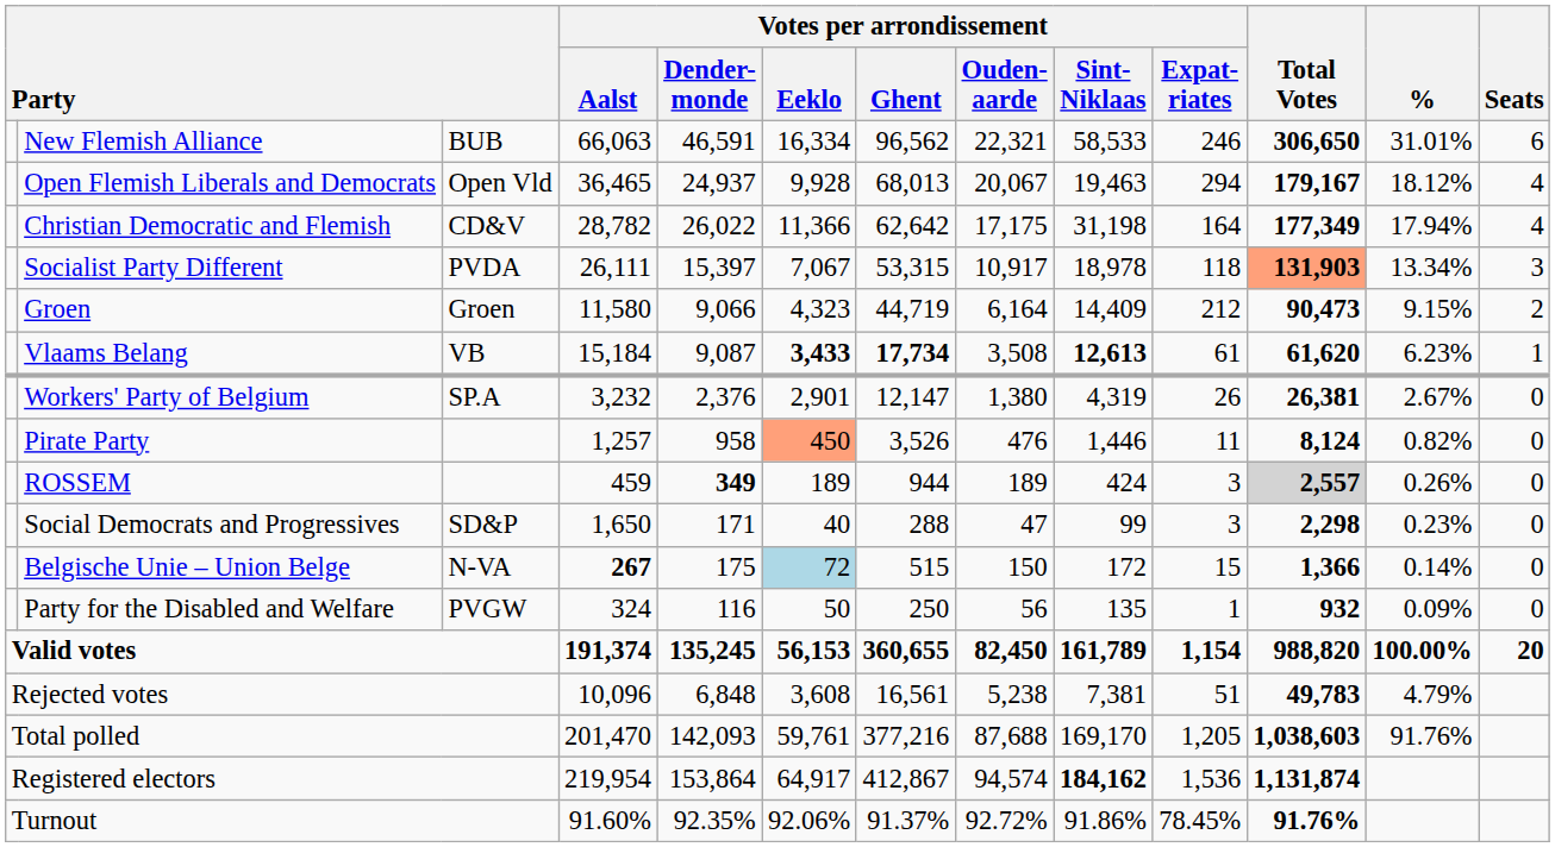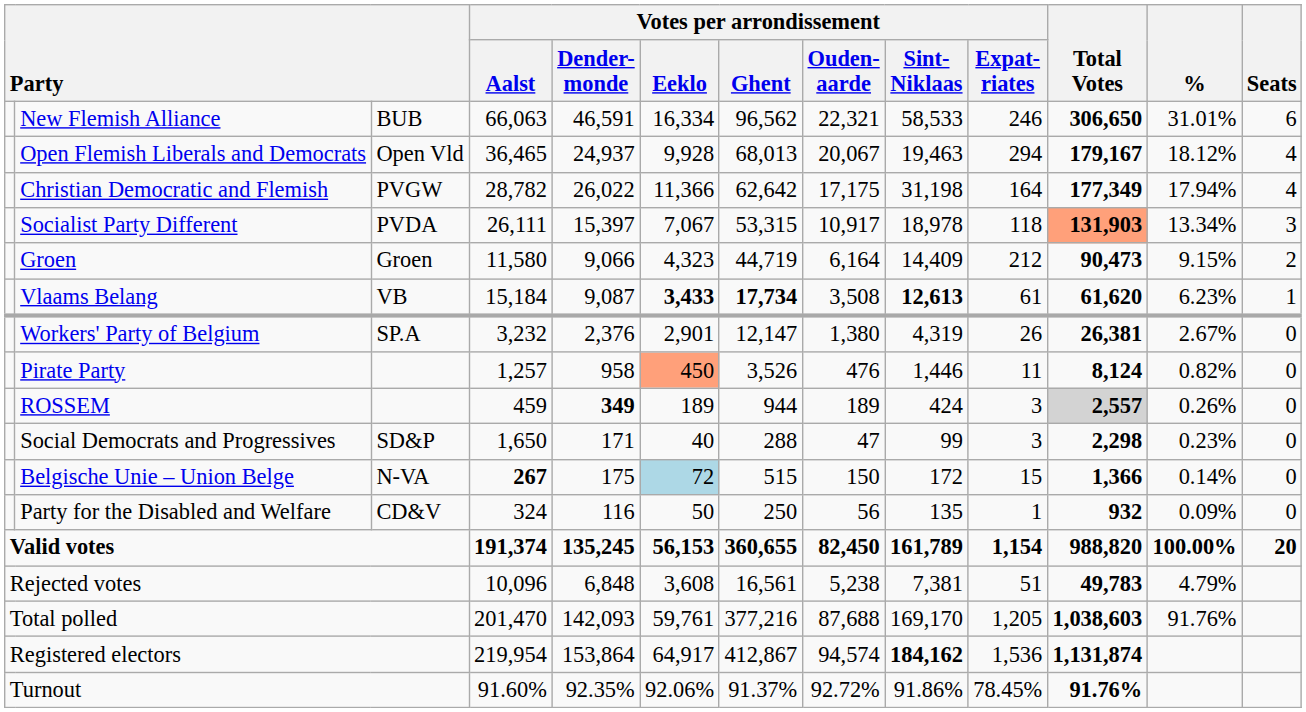 <table class="wikitable" border="1" style="text-align:right;">
 <tr>
 <th style="text-align:left;" valign=bottom rowspan=2 colspan=3>Party</th>
 <th colspan=7>Votes per arrondissement</th>
 <th align=center valign=bottom rowspan=2 width="50">Total Votes</th>
 <th align=center valign=bottom rowspan=2 width="50">%</th>
 <th align=center valign=bottom rowspan=2>Seats</th>
 </tr>
 <tr>
 <th align=center valign=bottom width="50"><a href='#'>Aalst</a></th>
 <th align=center valign=bottom width="60"><a href='#'>Dender- monde</a></th>
 <th align=center valign=bottom width="50"><a href='#'>Eeklo</a></th>
 <th align=center valign=bottom width="50"><a href='#'>Ghent</a></th>
 <th align=center valign=bottom width="50"><a href='#'>Ouden- aarde</a></th>
 <th align=center valign=bottom width="50"><a href='#'>Sint-<br>Niklaas</a></th>
 <th align=center valign=bottom width="50"><a href='#'>Expat- riates</a></th>
 </tr>
 <tr>
 <td></td>
 <td align=left><a href='#'>New Flemish Alliance</a></td>
 <td align=left>BUB</td>
 <td>66,063</td>
 <td>46,591</td>
 <td>16,334</td>
 <td>96,562</td>
 <td>22,321</td>
 <td>58,533</td>
 <td>246</td>
 <td><strong>306,650</strong></td>
 <td>31.01%</td>
 <td>6</td>
 </tr>
 <tr>
 <td></td>
 <td align=left style="white-space: nowrap;"><a href='#'>Open Flemish Liberals and Democrats</a></td>
 <td align=left style="white-space: nowrap;">Open Vld</td>
 <td>36,465</td>
 <td>24,937</td>
 <td>9,928</td>
 <td>68,013</td>
 <td>20,067</td>
 <td>19,463</td>
 <td>294</td>
 <td><strong>179,167</strong></td>
 <td>18.12%</td>
 <td>4</td>
 </tr>
 <tr>
 <td></td>
 <td align=left><a href='#'>Christian Democratic and Flemish</a></td>
-<td align=left>CD&V</td>
+<td align=left>PVGW</td>
 <td>28,782</td>
 <td>26,022</td>
 <td>11,366</td>
 <td>62,642</td>
 <td>17,175</td>
 <td>31,198</td>
 <td>164</td>
 <td><strong>177,349</strong></td>
 <td>17.94%</td>
 <td>4</td>
 </tr>
 <tr>
 <td></td>
 <td align=left><a href='#'>Socialist Party Different</a></td>
 <td align=left>PVDA</td>
 <td>26,111</td>
 <td>15,397</td>
 <td>7,067</td>
 <td>53,315</td>
 <td>10,917</td>
 <td>18,978</td>
 <td>118</td>
 <td style="background: lightsalmon;"><strong>131,903</strong></td>
 <td>13.34%</td>
 <td>3</td>
 </tr>
 <tr>
 <td></td>
 <td align=left><a href='#'>Groen</a></td>
 <td align=left>Groen</td>
 <td>11,580</td>
 <td>9,066</td>
 <td>4,323</td>
 <td>44,719</td>
 <td>6,164</td>
 <td>14,409</td>
 <td>212</td>
 <td><strong>90,473</strong></td>
 <td>9.15%</td>
 <td>2</td>
 </tr>
 <tr>
 <td></td>
 <td align=left><a href='#'>Vlaams Belang</a></td>
 <td align=left>VB</td>
 <td>15,184</td>
 <td>9,087</td>
 <td><strong>3,433</strong></td>
 <td><strong>17,734</strong></td>
 <td>3,508</td>
 <td><strong>12,613</strong></td>
 <td>61</td>
 <td><strong>61,620</strong></td>
 <td>6.23%</td>
 <td>1</td>
 </tr>
 <tr style="border-top:3px solid darkgray;">
 <td></td>
 <td align=left><a href='#'>Workers' Party of Belgium</a></td>
 <td align=left>SP.A</td>
 <td>3,232</td>
 <td>2,376</td>
 <td>2,901</td>
 <td>12,147</td>
 <td>1,380</td>
 <td>4,319</td>
 <td>26</td>
 <td><strong>26,381</strong></td>
 <td>2.67%</td>
 <td>0</td>
 </tr>
 <tr>
 <td></td>
 <td align=left><a href='#'>Pirate Party</a></td>
 <td align=left></td>
 <td>1,257</td>
 <td>958</td>
 <td style="background: lightsalmon;">450</td>
 <td>3,526</td>
 <td>476</td>
 <td>1,446</td>
 <td>11</td>
 <td><strong>8,124</strong></td>
 <td>0.82%</td>
 <td>0</td>
 </tr>
 <tr>
 <td></td>
 <td align=left><a href='#'>ROSSEM</a></td>
 <td align=left></td>
 <td>459</td>
 <td><strong>349</strong></td>
 <td>189</td>
 <td>944</td>
 <td>189</td>
 <td>424</td>
 <td>3</td>
 <td style="background: lightgrey;"><strong>2,557</strong></td>
 <td>0.26%</td>
 <td>0</td>
 </tr>
 <tr>
 <td></td>
 <td align=left>Social Democrats and Progressives</td>
 <td align=left>SD&P</td>
 <td>1,650</td>
 <td>171</td>
 <td>40</td>
 <td>288</td>
 <td>47</td>
 <td>99</td>
 <td>3</td>
 <td><strong>2,298</strong></td>
 <td>0.23%</td>
 <td>0</td>
 </tr>
 <tr>
 <td></td>
 <td align=left><a href='#'>Belgische Unie – Union Belge</a></td>
 <td align=left>N-VA</td>
 <td><strong>267</strong></td>
 <td>175</td>
 <td style="background: lightblue;">72</td>
 <td>515</td>
 <td>150</td>
 <td>172</td>
 <td>15</td>
 <td><strong>1,366</strong></td>
 <td>0.14%</td>
 <td>0</td>
 </tr>
 <tr>
 <td></td>
 <td align=left>Party for the Disabled and Welfare</td>
-<td align=left>PVGW</td>
+<td align=left>CD&V</td>
 <td>324</td>
 <td>116</td>
 <td>50</td>
 <td>250</td>
 <td>56</td>
 <td>135</td>
 <td>1</td>
 <td><strong>932</strong></td>
 <td>0.09%</td>
 <td>0</td>
 </tr>
 <tr style="font-weight:bold">
 <td align=left colspan=3>Valid votes</td>
 <td>191,374</td>
 <td>135,245</td>
 <td>56,153</td>
 <td>360,655</td>
 <td>82,450</td>
 <td>161,789</td>
 <td>1,154</td>
 <td>988,820</td>
 <td>100.00%</td>
 <td>20</td>
 </tr>
 <tr>
 <td align=left colspan=3>Rejected votes</td>
 <td>10,096</td>
 <td>6,848</td>
 <td>3,608</td>
 <td>16,561</td>
 <td>5,238</td>
 <td>7,381</td>
 <td>51</td>
 <td><strong>49,783</strong></td>
 <td>4.79%</td>
 <td></td>
 </tr>
 <tr>
 <td align=left colspan=3>Total polled</td>
 <td>201,470</td>
 <td>142,093</td>
 <td>59,761</td>
 <td>377,216</td>
 <td>87,688</td>
 <td>169,170</td>
 <td>1,205</td>
 <td><strong>1,038,603</strong></td>
 <td>91.76%</td>
 <td></td>
 </tr>
 <tr>
 <td align=left colspan=3>Registered electors</td>
 <td>219,954</td>
 <td>153,864</td>
 <td>64,917</td>
 <td>412,867</td>
 <td>94,574</td>
 <td><strong>184,162</strong></td>
 <td>1,536</td>
 <td><strong>1,131,874</strong></td>
 <td></td>
 <td></td>
 </tr>
 <tr>
 <td align=left colspan=3>Turnout</td>
 <td>91.60%</td>
 <td>92.35%</td>
 <td>92.06%</td>
 <td>91.37%</td>
 <td>92.72%</td>
 <td>91.86%</td>
 <td>78.45%</td>
 <td><strong>91.76%</strong></td>
 <td></td>
 <td></td>
 </tr>
 </table>
